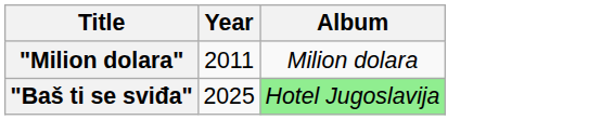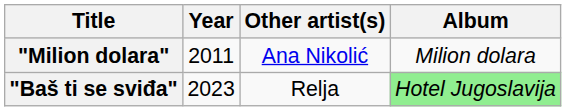 <table class="wikitable plainrowheaders" style="text-align:center;">
 <tr>
 <th scope="col">Title</th>
 <th scope="col">Year</th>
+<th scope="col">Other artist(s)</th>
 <th scope="col">Album</th>
 </tr>
 <tr>
 <th scope="row">"Milion dolara"</th>
 <td>2011</td>
+<td><a href='#'>Ana Nikolić</a></td>
 <td><em>Milion dolara</em></td>
 </tr>
 <tr>
 <th scope="row">"Baš ti se sviđa"</th>
-<td>2025</td>
+<td>2023</td>
+<td>Relja</td>
 <td style="background: lightgreen;"><em>Hotel Jugoslavija</em></td>
 </tr>
 </table>
